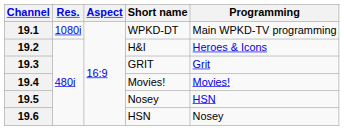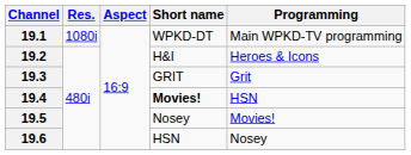 <table class="wikitable">
 <tr>
 <th scope = "col"><a href='#'>Channel</a></th>
 <th scope = "col"><a href='#'>Res.</a></th>
 <th scope = "col"><a href='#'>Aspect</a></th>
 <th scope = "col">Short name</th>
 <th scope = "col">Programming</th>
 </tr>
 <tr>
 <th scope = "row">19.1</th>
 <td><a href='#'>1080i</a></td>
 <td rowspan=6><a href='#'>16:9</a></td>
 <td>WPKD-DT</td>
 <td>Main WPKD-TV programming</td>
 </tr>
 <tr>
 <th scope = "row">19.2</th>
 <td rowspan=5><a href='#'>480i</a></td>
 <td>H&I</td>
 <td><a href='#'>Heroes & Icons</a></td>
 </tr>
 <tr>
 <th scope = "row">19.3</th>
 <td>GRIT</td>
 <td><a href='#'>Grit</a></td>
 </tr>
 <tr>
 <th scope = "row">19.4</th>
-<td>Movies!</td>
-<td><a href='#'>Movies!</a></td>
+<td><strong>Movies!</strong></td>
+<td><a href='#'>HSN</a></td>
 </tr>
 <tr>
 <th scope = "row">19.5</th>
 <td>Nosey</td>
-<td><a href='#'>HSN</a></td>
+<td><a href='#'>Movies!</a></td>
 </tr>
 <tr>
 <th scope = "row">19.6</th>
 <td>HSN</td>
 <td>Nosey</td>
 </tr>
 </table>
